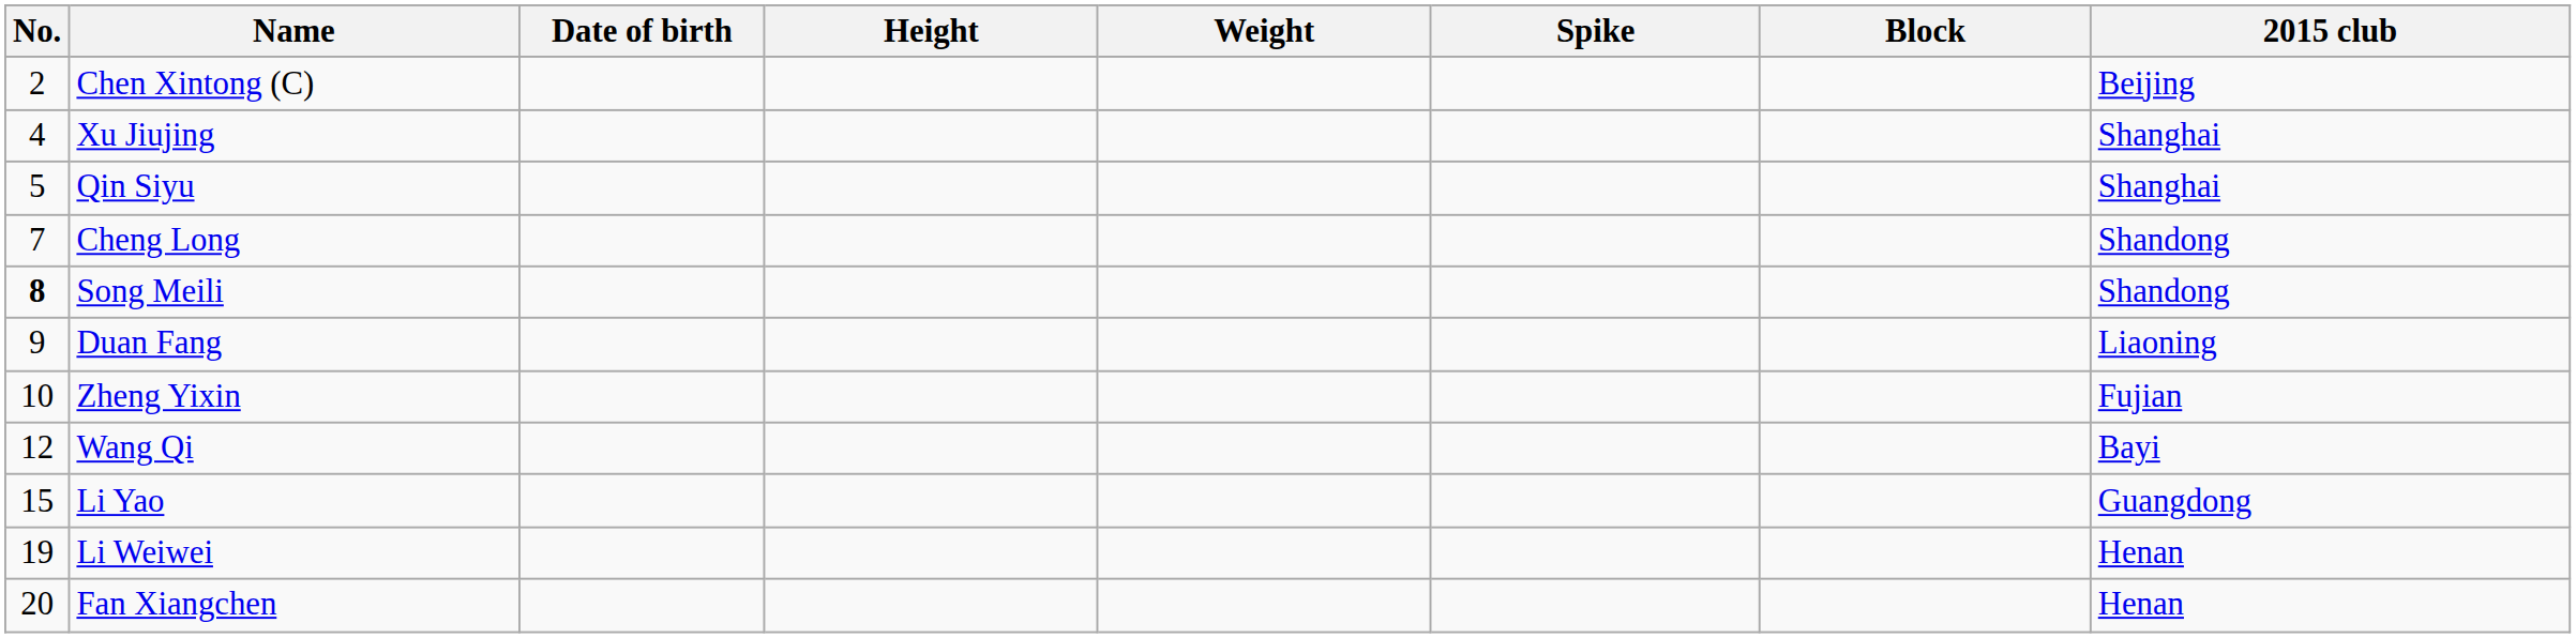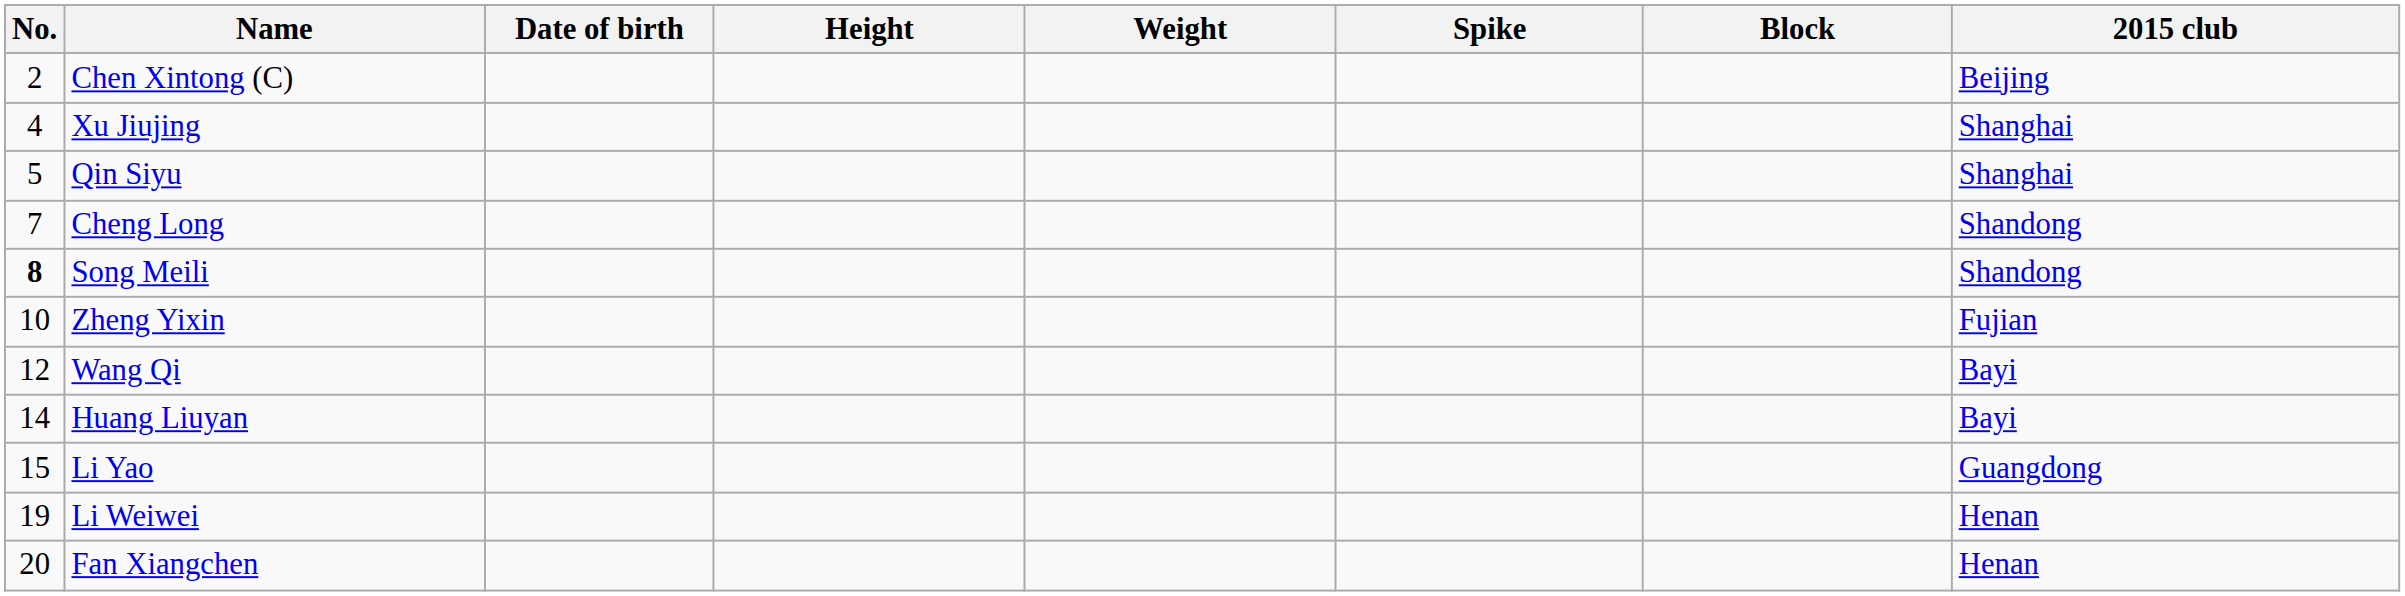 <table class="wikitable sortable" style="text-align:center;">
 <tr>
 <th>No.</th>
 <th style="width:15em">Name</th>
 <th style="width:8em">Date of birth</th>
 <th style="width:11em">Height</th>
 <th style="width:11em">Weight</th>
 <th style="width:11em">Spike</th>
 <th style="width:11em">Block</th>
 <th style="width:16em">2015 club</th>
 </tr>
 <tr>
 <td>2</td>
 <td align=left><a href='#'>Chen Xintong</a> (C)</td>
 <td align=right></td>
 <td></td>
 <td></td>
 <td></td>
 <td></td>
 <td align=left> <a href='#'>Beijing</a></td>
 </tr>
 <tr>
 <td>4</td>
 <td align=left><a href='#'>Xu Jiujing</a></td>
 <td align=right></td>
 <td></td>
 <td></td>
 <td></td>
 <td></td>
 <td align=left> <a href='#'>Shanghai</a></td>
 </tr>
 <tr>
 <td>5</td>
 <td align=left><a href='#'>Qin Siyu</a></td>
 <td align=right></td>
 <td></td>
 <td></td>
 <td></td>
 <td></td>
 <td align=left> <a href='#'>Shanghai</a></td>
 </tr>
 <tr>
 <td>7</td>
 <td align=left><a href='#'>Cheng Long</a></td>
 <td align=right></td>
 <td></td>
 <td></td>
 <td></td>
 <td></td>
 <td align=left> <a href='#'>Shandong</a></td>
 </tr>
 <tr>
 <td><strong>8</strong></td>
 <td align=left><a href='#'>Song Meili</a></td>
 <td align=right></td>
 <td></td>
 <td></td>
 <td></td>
 <td></td>
 <td align=left> <a href='#'>Shandong</a></td>
 </tr>
 <tr>
-<td>9</td>
-<td align=left><a href='#'>Duan Fang</a></td>
-<td align=right></td>
-<td></td>
-<td></td>
-<td></td>
-<td></td>
-<td align=left> <a href='#'>Liaoning</a></td>
-</tr>
-<tr>
 <td>10</td>
 <td align=left><a href='#'>Zheng Yixin</a></td>
 <td align=right></td>
 <td></td>
 <td></td>
 <td></td>
 <td></td>
 <td align=left> <a href='#'>Fujian</a></td>
 </tr>
 <tr>
 <td>12</td>
 <td align=left><a href='#'>Wang Qi</a></td>
+<td align=right></td>
+<td></td>
+<td></td>
+<td></td>
+<td></td>
+<td align=left> <a href='#'>Bayi</a></td>
+</tr>
+<tr>
+<td>14</td>
+<td align=left><a href='#'>Huang Liuyan</a></td>
 <td align=right></td>
 <td></td>
 <td></td>
 <td></td>
 <td></td>
 <td align=left> <a href='#'>Bayi</a></td>
 </tr>
 <tr>
 <td>15</td>
 <td align=left><a href='#'>Li Yao</a></td>
 <td align=right></td>
 <td></td>
 <td></td>
 <td></td>
 <td></td>
 <td align=left> <a href='#'>Guangdong</a></td>
 </tr>
 <tr>
 <td>19</td>
 <td align=left><a href='#'>Li Weiwei</a></td>
 <td align=right></td>
 <td></td>
 <td></td>
 <td></td>
 <td></td>
 <td align=left> <a href='#'>Henan</a></td>
 </tr>
 <tr>
 <td>20</td>
 <td align=left><a href='#'>Fan Xiangchen</a></td>
 <td align=right></td>
 <td></td>
 <td></td>
 <td></td>
 <td></td>
 <td align=left> <a href='#'>Henan</a></td>
 </tr>
 </table>
